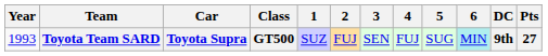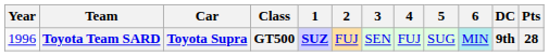 <table class="wikitable" style="text-align:center; font-size:90%">
 <tr>
 <th>Year</th>
 <th>Team</th>
 <th>Car</th>
 <th>Class</th>
 <th>1</th>
 <th>2</th>
 <th>3</th>
 <th>4</th>
 <th>5</th>
 <th>6</th>
 <th>DC</th>
 <th>Pts</th>
 </tr>
 <tr>
-<td><a href='#'>1993</a></td>
+<td><a href='#'>1996</a></td>
 <th><a href='#'>Toyota Team SARD</a></th>
 <th><a href='#'>Toyota Supra</a></th>
 <th>GT500</th>
-<td style="background:#CFCFFF;"><a href='#'>SUZ</a><br></td>
+<td style="background:#CFCFFF;"><strong><a href='#'>SUZ</a><br></strong></td>
 <td style="background:#FFDF9F;"><a href='#'>FUJ</a><br></td>
 <td style="background:#DFFFDF;"><a href='#'>SEN</a><br></td>
 <td style="background:#DFFFDF;"><a href='#'>FUJ</a><br></td>
 <td style="background:#DFFFDF;"><a href='#'>SUG</a><br></td>
 <td style="background: paleturquoise;"><a href='#'>MIN</a></td>
 <th>9th</th>
-<th>27</th>
+<th>28</th>
 </tr>
 </table>
